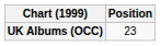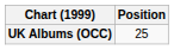 <table class="wikitable plainrowheaders" style="text-align:center">
 <tr>
 <th scope="col">Chart (1999)</th>
 <th scope="col">Position</th>
 </tr>
 <tr>
 <th scope="row">UK Albums (OCC)</th>
-<td>23</td>
+<td>25</td>
 </tr>
 </table>
